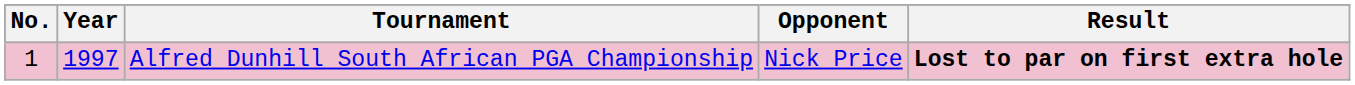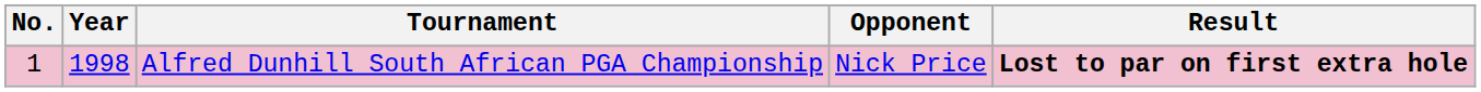 <table class="wikitable" style="font-size:95%;">
 <tr>
 <th>No.</th>
 <th>Year</th>
 <th>Tournament</th>
 <th>Opponent</th>
 <th>Result</th>
 </tr>
 <tr style="background:#F2C1D1;">
 <td align=center>1</td>
-<td><a href='#'>1997</a></td>
+<td><a href='#'>1998</a></td>
 <td><a href='#'>Alfred Dunhill South African PGA Championship</a></td>
 <td> <a href='#'>Nick Price</a></td>
 <td><strong>Lost to par on first extra hole</strong></td>
 </tr>
 </table>
